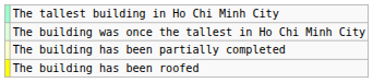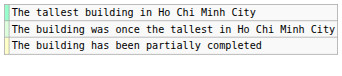 <table class="wikitable">
 <tr>
 <td align="center" style="background-color:#9FC"></td>
 <td>The tallest building in Ho Chi Minh City</td>
 </tr>
 <tr>
 <td align="center" style="background-color:#ddffdd"></td>
 <td>The building was once the tallest in Ho Chi Minh City</td>
 </tr>
 <tr>
 <td align="center" style="background-color:#ffffc8"></td>
 <td>The building has been partially completed</td>
 </tr>
-<tr>
-<td align="center" style="background-color:#ffff00"></td>
-<td>The building has been roofed</td>
-</tr>
 </table>
